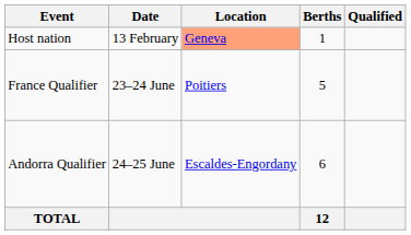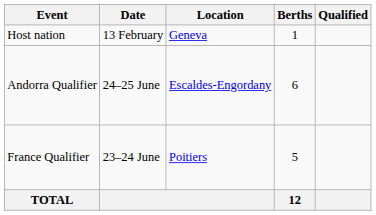 <table class="wikitable " style="font-size:95%;">
 <tr>
 <th>Event</th>
 <th>Date</th>
 <th>Location</th>
 <th>Berths</th>
 <th>Qualified</th>
 </tr>
 <tr>
 <td>Host nation</td>
 <td>13 February</td>
-<td style="background: lightsalmon;"> <a href='#'>Geneva</a></td>
+<td> <a href='#'>Geneva</a></td>
 <td align=center>1</td>
 <td></td>
+</tr>
+<tr>
+<td>Andorra Qualifier</td>
+<td>24–25 June</td>
+<td> <a href='#'>Escaldes-Engordany</a></td>
+<td align=center>6</td>
+<td> <br> <br>  <br> <br>  <br> </td>
 </tr>
 <tr>
 <td>France Qualifier</td>
 <td>23–24 June</td>
 <td> <a href='#'>Poitiers</a></td>
 <td align=center>5</td>
 <td> <br>  <br>  <br>  <br> </td>
 </tr>
 <tr>
-<td>Andorra Qualifier</td>
-<td>24–25 June</td>
-<td> <a href='#'>Escaldes-Engordany</a></td>
-<td align=center>6</td>
-<td> <br> <br>  <br> <br>  <br> </td>
-</tr>
-<tr>
 <th>TOTAL</th>
 <th colspan="2"></th>
 <th>12</th>
 <th></th>
 </tr>
 </table>
